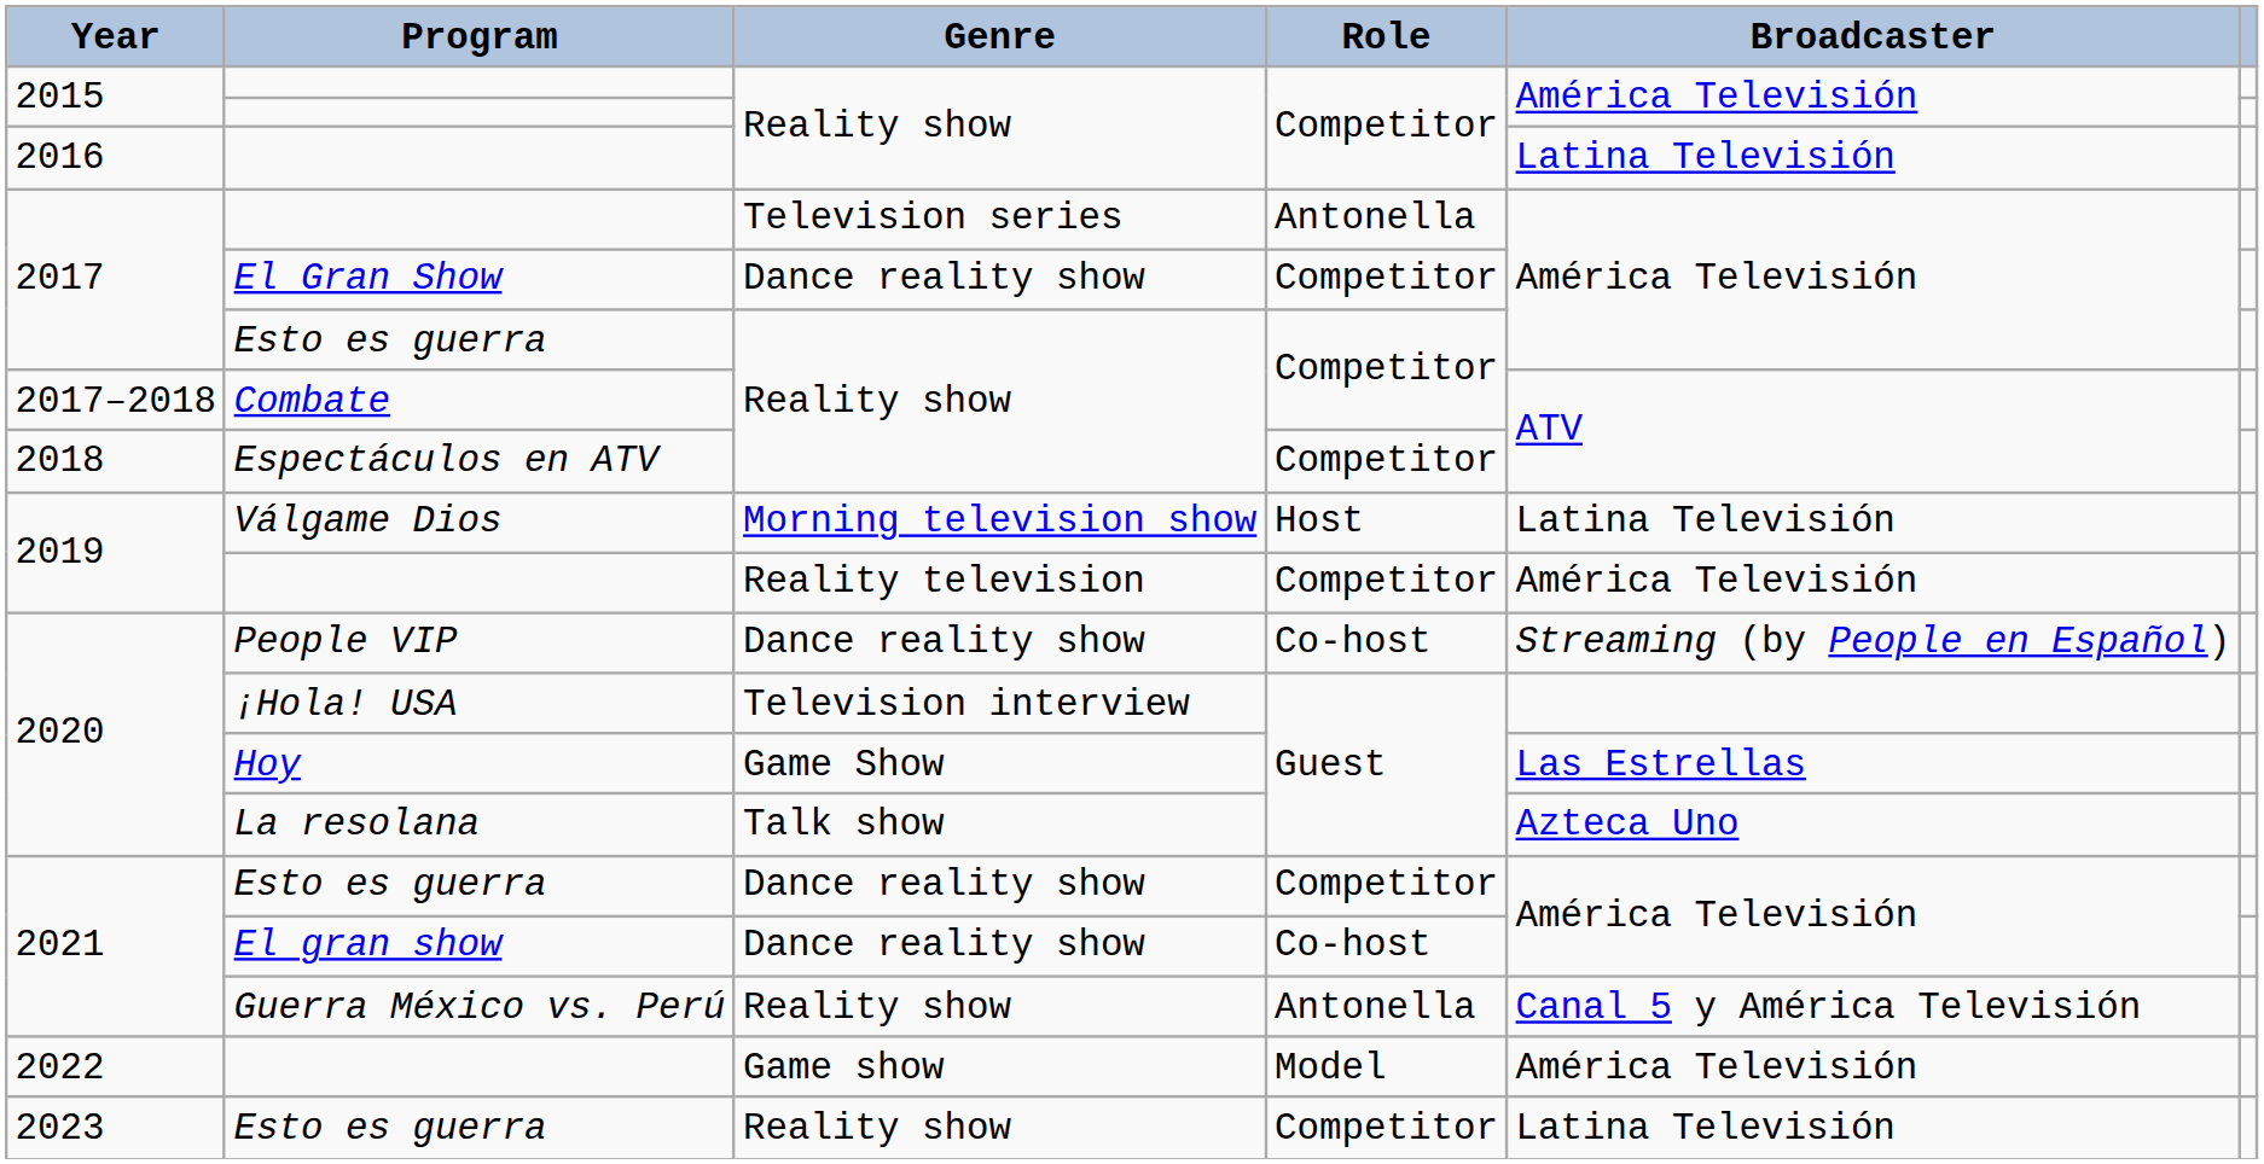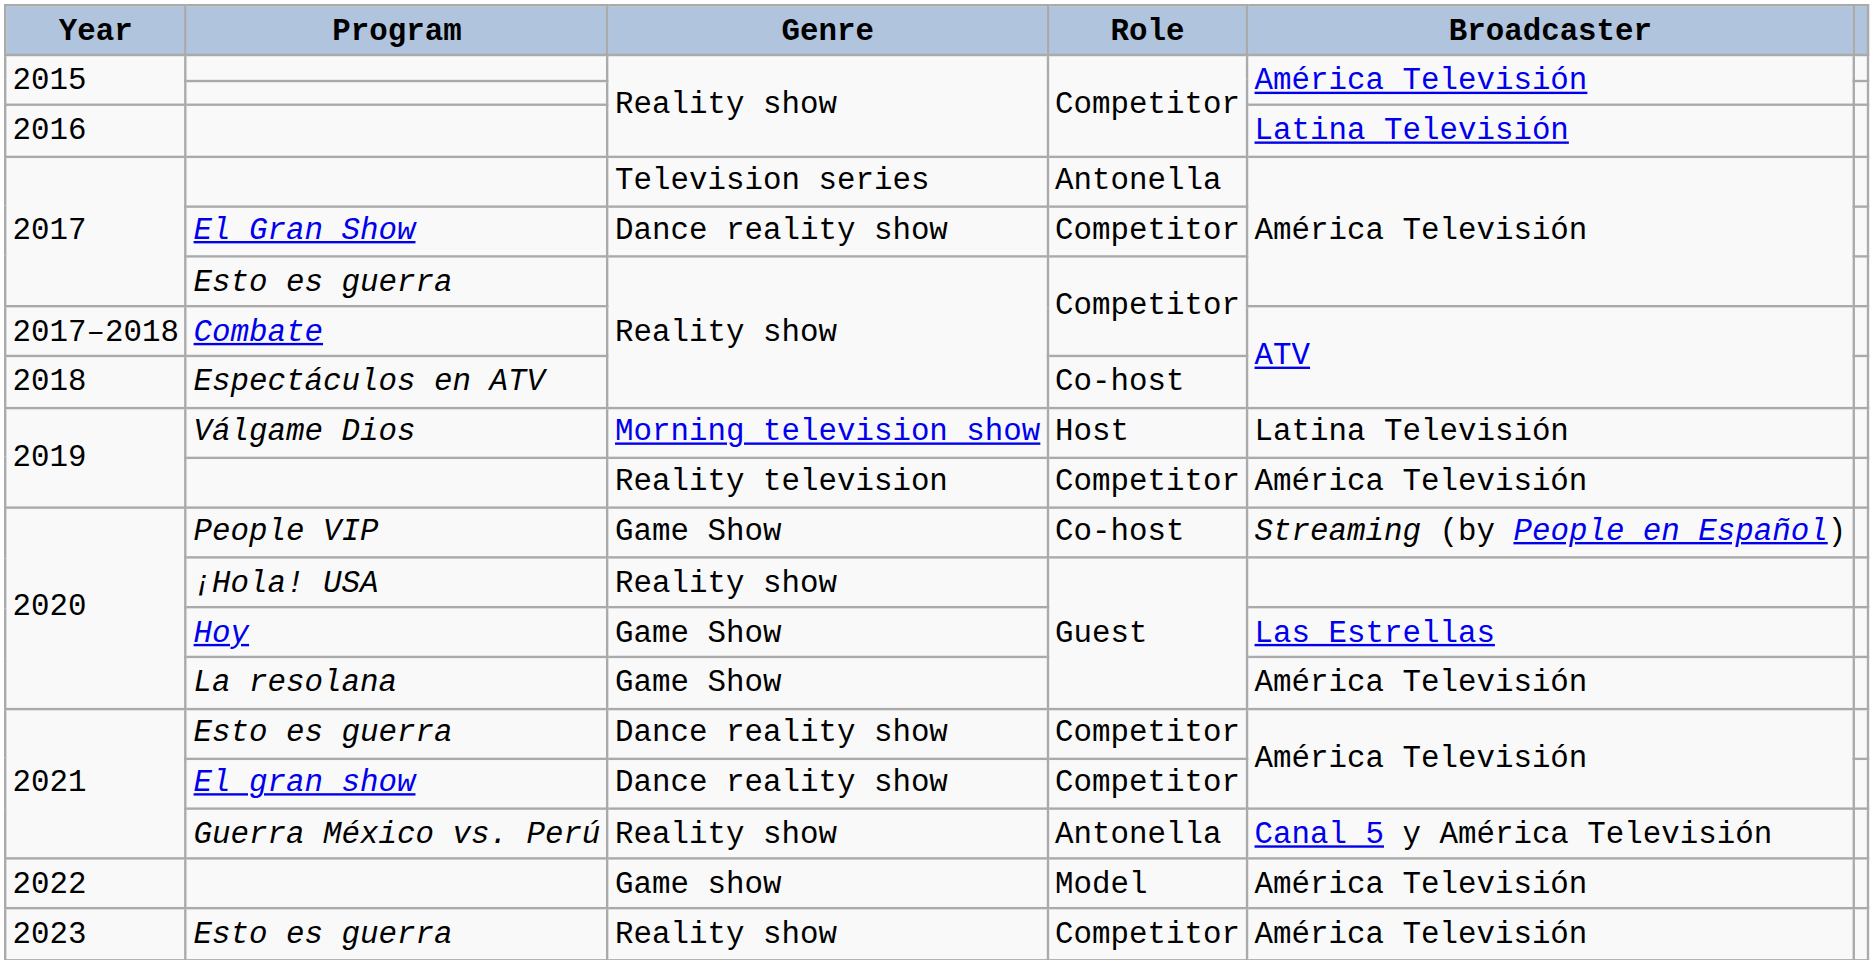 <table class="wikitable">
 <tr>
 <th style="background:#B0C4DE;">Year</th>
 <th style="background:#B0C4DE;">Program</th>
 <th style="background:#B0C4DE;">Genre</th>
 <th style="background:#B0C4DE;">Role</th>
 <th style="background:#B0C4DE;">Broadcaster</th>
 <th style="background:#B0C4DE;"></th>
 </tr>
 <tr>
 <td rowspan="2">2015</td>
 <td><em></em></td>
 <td rowspan="3">Reality show</td>
 <td rowspan="3">Competitor</td>
 <td rowspan="2"><a href='#'>América Televisión</a></td>
 <td></td>
 </tr>
 <tr>
 <td><em></em></td>
 <td></td>
 </tr>
 <tr>
 <td>2016</td>
 <td><em></em></td>
 <td><a href='#'>Latina Televisión</a></td>
 <td></td>
 </tr>
 <tr>
 <td rowspan="3">2017</td>
 <td><em></em></td>
 <td>Television series</td>
 <td>Antonella</td>
 <td rowspan="3">América Televisión</td>
 <td></td>
 </tr>
 <tr>
 <td><em><a href='#'>El Gran Show</a></em></td>
 <td>Dance reality show</td>
 <td>Competitor</td>
 <td></td>
 </tr>
 <tr>
 <td><em>Esto es guerra</em></td>
 <td rowspan="3">Reality show</td>
 <td rowspan="2">Competitor</td>
 <td></td>
 </tr>
 <tr>
 <td>2017–2018</td>
 <td><em><a href='#'>Combate</a></em></td>
 <td rowspan="2"><a href='#'>ATV</a></td>
 <td></td>
 </tr>
 <tr>
 <td>2018</td>
 <td><em>Espectáculos en ATV</em></td>
-<td>Competitor</td>
+<td>Co-host</td>
 <td></td>
 </tr>
 <tr>
 <td rowspan="2">2019</td>
 <td><em>Válgame Dios</em></td>
 <td><a href='#'>Morning television show</a></td>
 <td>Host</td>
 <td>Latina Televisión</td>
 <td></td>
 </tr>
 <tr>
 <td><em></em></td>
 <td>Reality television</td>
 <td>Competitor</td>
 <td>América Televisión</td>
 <td></td>
 </tr>
 <tr>
 <td rowspan="4">2020</td>
 <td><em>People VIP</em></td>
-<td>Dance reality show</td>
+<td>Game Show</td>
 <td>Co-host</td>
 <td><em>Streaming</em> (by <em><a href='#'>People en Español</a></em>)</td>
 <td></td>
 </tr>
 <tr>
 <td><em>¡Hola! USA</em></td>
-<td>Television interview</td>
+<td>Reality show</td>
 <td rowspan="3">Guest</td>
 <td></td>
 <td></td>
 </tr>
 <tr>
 <td><em><a href='#'>Hoy</a></em></td>
 <td>Game Show</td>
 <td><a href='#'>Las Estrellas</a></td>
 <td></td>
 </tr>
 <tr>
 <td><em>La resolana</em></td>
-<td>Talk show</td>
-<td><a href='#'>Azteca Uno</a></td>
+<td>Game Show</td>
+<td>América Televisión</td>
 <td></td>
 </tr>
 <tr>
 <td rowspan="3">2021</td>
 <td><em>Esto es guerra</em></td>
 <td>Dance reality show</td>
 <td>Competitor</td>
 <td rowspan="2">América Televisión</td>
 <td></td>
 </tr>
 <tr>
 <td><em><a href='#'>El gran show</a></em></td>
 <td>Dance reality show</td>
-<td>Co-host</td>
+<td>Competitor</td>
 <td></td>
 </tr>
 <tr>
 <td><em>Guerra México vs. Perú</em></td>
 <td>Reality show</td>
 <td>Antonella</td>
 <td><a href='#'>Canal 5</a> y América Televisión</td>
 <td></td>
 </tr>
 <tr>
 <td>2022</td>
 <td><em></em></td>
 <td>Game show</td>
 <td>Model</td>
 <td>América Televisión</td>
 <td></td>
 </tr>
 <tr>
 <td>2023</td>
 <td><em>Esto es guerra</em></td>
 <td>Reality show</td>
 <td>Competitor</td>
-<td>Latina Televisión</td>
+<td>América Televisión</td>
 <td></td>
 </tr>
 </table>
